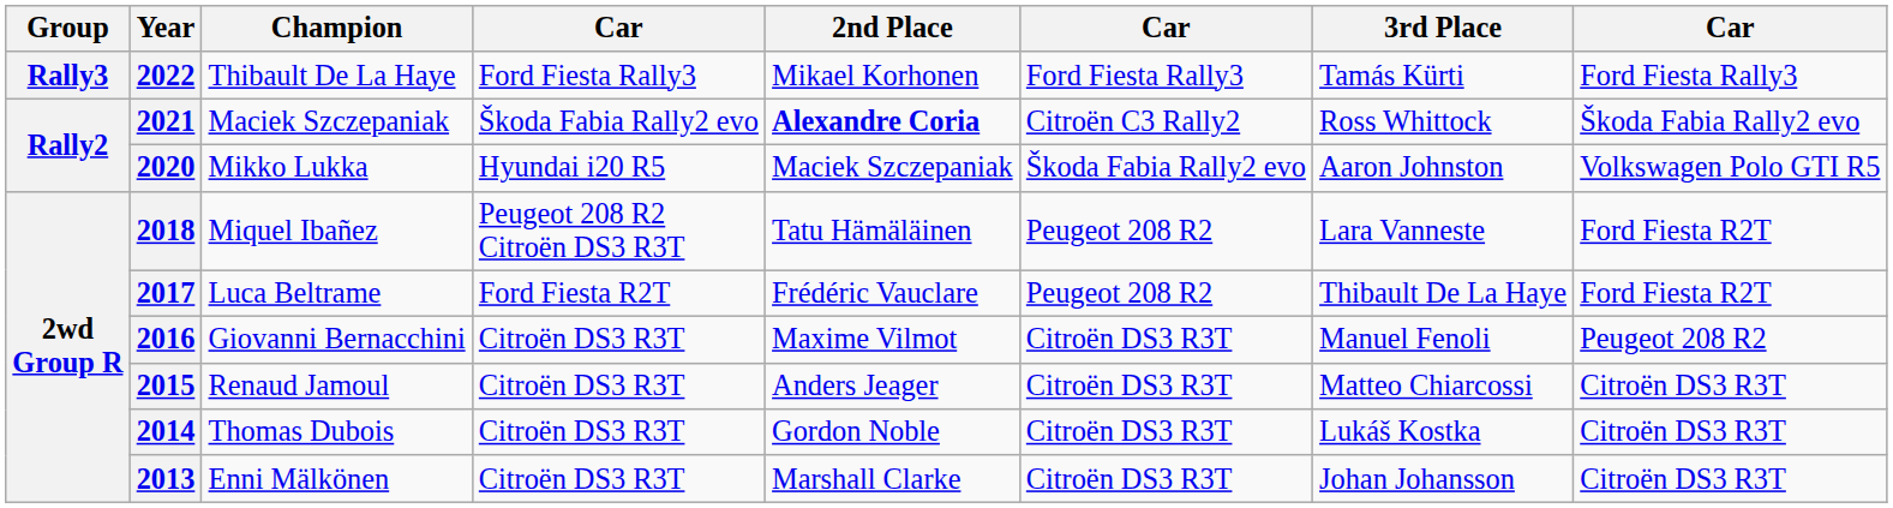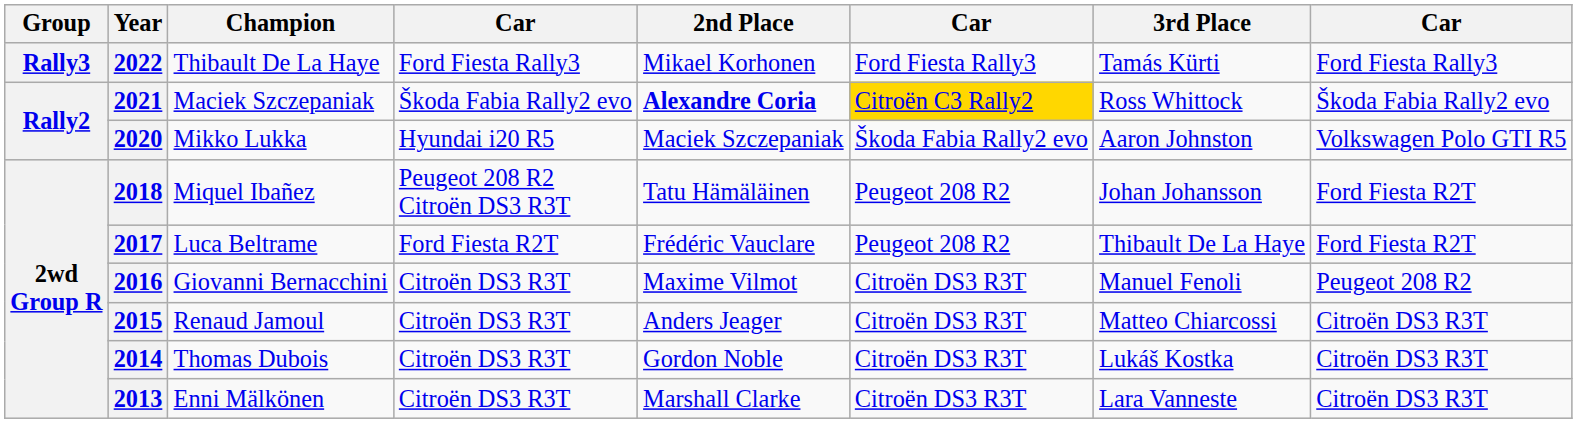 <table class="wikitable">
 <tr>
 <th>Group</th>
 <th>Year</th>
 <th>Champion</th>
 <th>Car</th>
 <th>2nd Place</th>
 <th>Car</th>
 <th>3rd Place</th>
 <th>Car</th>
 </tr>
 <tr>
 <th><a href='#'>Rally3</a></th>
 <th><a href='#'>2022</a></th>
 <td> <a href='#'>Thibault De La Haye</a></td>
 <td><a href='#'>Ford Fiesta Rally3</a></td>
 <td> <a href='#'>Mikael Korhonen</a></td>
 <td><a href='#'>Ford Fiesta Rally3</a></td>
 <td> <a href='#'>Tamás Kürti</a></td>
 <td><a href='#'>Ford Fiesta Rally3</a></td>
 </tr>
 <tr>
 <th rowspan="2"><a href='#'>Rally2</a></th>
 <th><a href='#'>2021</a></th>
 <td> <a href='#'>Maciek Szczepaniak</a></td>
 <td><a href='#'>Škoda Fabia Rally2 evo</a></td>
 <td><strong> <a href='#'>Alexandre Coria</a></strong></td>
-<td><a href='#'>Citroën C3 Rally2</a></td>
+<td style="background: gold;"><a href='#'>Citroën C3 Rally2</a></td>
 <td> <a href='#'>Ross Whittock</a></td>
 <td><a href='#'>Škoda Fabia Rally2 evo</a></td>
 </tr>
 <tr>
 <th><a href='#'>2020</a></th>
 <td> <a href='#'>Mikko Lukka</a></td>
 <td><a href='#'>Hyundai i20 R5</a></td>
 <td> <a href='#'>Maciek Szczepaniak</a></td>
 <td><a href='#'>Škoda Fabia Rally2 evo</a></td>
 <td> <a href='#'>Aaron Johnston</a></td>
 <td><a href='#'>Volkswagen Polo GTI R5</a></td>
 </tr>
 <tr>
 <th rowspan="6">2wd<br><a href='#'>Group R</a></th>
 <th><a href='#'>2018</a></th>
 <td> <a href='#'>Miquel Ibañez</a></td>
 <td><a href='#'>Peugeot 208 R2</a><br><a href='#'>Citroën DS3 R3T</a></td>
 <td> <a href='#'>Tatu Hämäläinen</a></td>
 <td><a href='#'>Peugeot 208 R2</a></td>
-<td> <a href='#'>Lara Vanneste</a></td>
+<td> <a href='#'>Johan Johansson</a></td>
 <td><a href='#'>Ford Fiesta R2T</a></td>
 </tr>
 <tr>
 <th><a href='#'>2017</a></th>
 <td> <a href='#'>Luca Beltrame</a></td>
 <td><a href='#'>Ford Fiesta R2T</a></td>
 <td> <a href='#'>Frédéric Vauclare</a></td>
 <td><a href='#'>Peugeot 208 R2</a></td>
 <td> <a href='#'>Thibault De La Haye</a></td>
 <td><a href='#'>Ford Fiesta R2T</a></td>
 </tr>
 <tr>
 <th><a href='#'>2016</a></th>
 <td> <a href='#'>Giovanni Bernacchini</a></td>
 <td><a href='#'>Citroën DS3 R3T</a></td>
 <td> <a href='#'>Maxime Vilmot</a></td>
 <td><a href='#'>Citroën DS3 R3T</a></td>
 <td> <a href='#'>Manuel Fenoli</a></td>
 <td><a href='#'>Peugeot 208 R2</a></td>
 </tr>
 <tr>
 <th><a href='#'>2015</a></th>
 <td> <a href='#'>Renaud Jamoul</a></td>
 <td><a href='#'>Citroën DS3 R3T</a></td>
 <td> <a href='#'>Anders Jeager</a></td>
 <td><a href='#'>Citroën DS3 R3T</a></td>
 <td> <a href='#'>Matteo Chiarcossi</a></td>
 <td><a href='#'>Citroën DS3 R3T</a></td>
 </tr>
 <tr>
 <th><a href='#'>2014</a></th>
 <td> <a href='#'>Thomas Dubois</a></td>
 <td><a href='#'>Citroën DS3 R3T</a></td>
 <td> <a href='#'>Gordon Noble</a></td>
 <td><a href='#'>Citroën DS3 R3T</a></td>
 <td> <a href='#'>Lukáš Kostka</a></td>
 <td><a href='#'>Citroën DS3 R3T</a></td>
 </tr>
 <tr>
 <th><a href='#'>2013</a></th>
 <td> <a href='#'>Enni Mälkönen</a></td>
 <td><a href='#'>Citroën DS3 R3T</a></td>
 <td> <a href='#'>Marshall Clarke</a></td>
 <td><a href='#'>Citroën DS3 R3T</a></td>
-<td> <a href='#'>Johan Johansson</a></td>
+<td> <a href='#'>Lara Vanneste</a></td>
 <td><a href='#'>Citroën DS3 R3T</a></td>
 </tr>
 </table>
